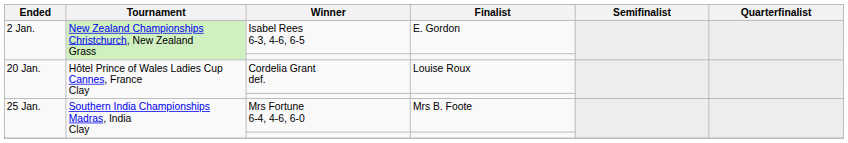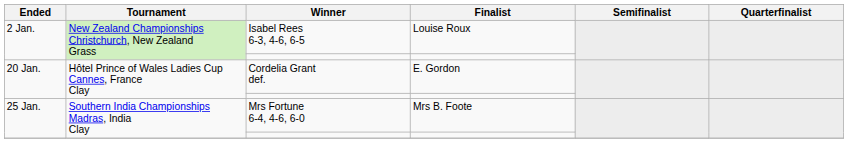 <table class="wikitable" style="font-size:85%;">
 <tr>
 <th width="75">Ended</th>
 <th width="230">Tournament</th>
 <th width="210">Winner</th>
 <th width="210">Finalist</th>
 <th width="170">Semifinalist</th>
 <th width="170">Quarterfinalist</th>
 </tr>
 <tr valign=top>
 <td rowspan=2>2 Jan.</td>
 <td style="background:#d0f0c0"  rowspan=2><a href='#'>New Zealand Championships</a><br><a href='#'>Christchurch</a>, New Zealand<br>Grass</td>
 <td> Isabel Rees<br>6-3, 4-6, 6-5</td>
-<td>  E. Gordon</td>
+<td> Louise Roux</td>
 <td style="background:#ededed;" rowspan=2></td>
 <td style="background:#ededed;" rowspan=2></td>
 </tr>
 <tr valign=top>
 <td></td>
 <td></td>
 </tr>
 <tr valign=top>
 <td rowspan=2>20 Jan.</td>
 <td rowspan=2>Hôtel Prince of Wales Ladies Cup <br><a href='#'>Cannes</a>, France<br>Clay</td>
 <td> Cordelia Grant<br>def.</td>
-<td> Louise Roux</td>
+<td>  E. Gordon</td>
 <td style="background:#ededed;" rowspan=2></td>
 <td style="background:#ededed;" rowspan=2></td>
 </tr>
 <tr valign=top>
 <td></td>
 <td></td>
 </tr>
 <tr valign=top>
 <td rowspan=2>25 Jan.</td>
 <td rowspan=2><a href='#'>Southern India Championships</a> <br><a href='#'>Madras</a>, India<br>Clay</td>
 <td> Mrs Fortune <br>6-4, 4-6, 6-0</td>
 <td> Mrs B. Foote</td>
 <td style="background:#ededed;" rowspan=2></td>
 <td style="background:#ededed;" rowspan=2></td>
 </tr>
 <tr valign=top>
 <td></td>
 <td></td>
 </tr>
 <tr valign=top>
 </tr>
 </table>
